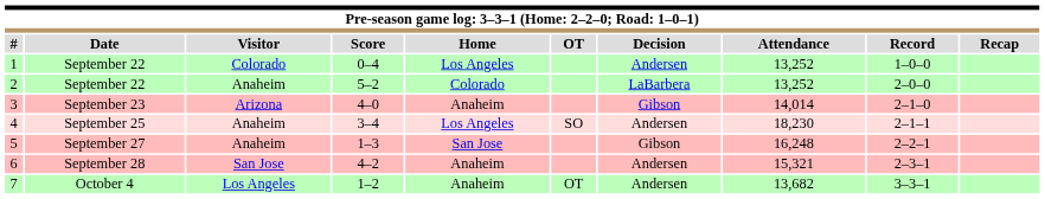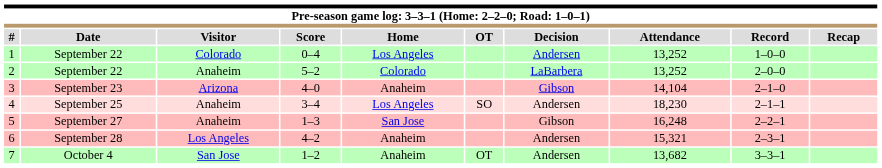 <table class="toccolours collapsible collapsed" style="width:90%; clear:both; margin:1.5em auto; text-align:center;">
 <tr>
 <th colspan=11 style="background:#fff; border-top:#000000 5px solid; border-bottom:#B9986B 5px solid;">Pre-season game log: 3–3–1 (Home: 2–2–0; Road: 1–0–1)</th>
 </tr>
 <tr style="text-align:center; background:#ddd;">
 <th>#</th>
 <th>Date</th>
 <th>Visitor</th>
 <th>Score</th>
 <th>Home</th>
 <th>OT</th>
 <th>Decision</th>
 <th>Attendance</th>
 <th>Record</th>
 <th>Recap</th>
 </tr>
 <tr style="text-align:center; background:#bbffbb">
 <td>1</td>
 <td>September 22</td>
 <td><a href='#'>Colorado</a></td>
 <td>0–4</td>
 <td><a href='#'>Los Angeles</a></td>
 <td></td>
 <td><a href='#'>Andersen</a></td>
 <td>13,252</td>
 <td>1–0–0</td>
 <td></td>
 </tr>
 <tr style="text-align:center; background:#bbffbb">
 <td>2</td>
 <td>September 22</td>
 <td>Anaheim</td>
 <td>5–2</td>
 <td><a href='#'>Colorado</a></td>
 <td></td>
 <td><a href='#'>LaBarbera</a></td>
 <td>13,252</td>
 <td>2–0–0</td>
 <td></td>
 </tr>
 <tr style="text-align:center; background:#ffbbbb">
 <td>3</td>
 <td>September 23</td>
 <td><a href='#'>Arizona</a></td>
 <td>4–0</td>
 <td>Anaheim</td>
 <td></td>
 <td><a href='#'>Gibson</a></td>
-<td>14,014</td>
+<td>14,104</td>
 <td>2–1–0</td>
 <td></td>
 </tr>
 <tr style="text-align:center; background:#ffdddd">
 <td>4</td>
 <td>September 25</td>
 <td>Anaheim</td>
 <td>3–4</td>
 <td><a href='#'>Los Angeles</a></td>
 <td>SO</td>
 <td>Andersen</td>
 <td>18,230</td>
 <td>2–1–1</td>
 <td></td>
 </tr>
 <tr style="text-align:center; background:#ffbbbb">
 <td>5</td>
 <td>September 27</td>
 <td>Anaheim</td>
 <td>1–3</td>
 <td><a href='#'>San Jose</a></td>
 <td></td>
 <td>Gibson</td>
 <td>16,248</td>
 <td>2–2–1</td>
 <td></td>
 </tr>
 <tr style="text-align:center; background:#ffbbbb">
 <td>6</td>
 <td>September 28</td>
-<td><a href='#'>San Jose</a></td>
+<td><a href='#'>Los Angeles</a></td>
 <td>4–2</td>
 <td>Anaheim</td>
 <td></td>
 <td>Andersen</td>
 <td>15,321</td>
 <td>2–3–1</td>
 <td></td>
 </tr>
 <tr style="text-align:center; background:#bbffbb">
 <td>7</td>
 <td>October 4</td>
-<td><a href='#'>Los Angeles</a></td>
+<td><a href='#'>San Jose</a></td>
 <td>1–2</td>
 <td>Anaheim</td>
 <td>OT</td>
 <td>Andersen</td>
 <td>13,682</td>
 <td>3–3–1</td>
 <td></td>
 </tr>
 </table>
